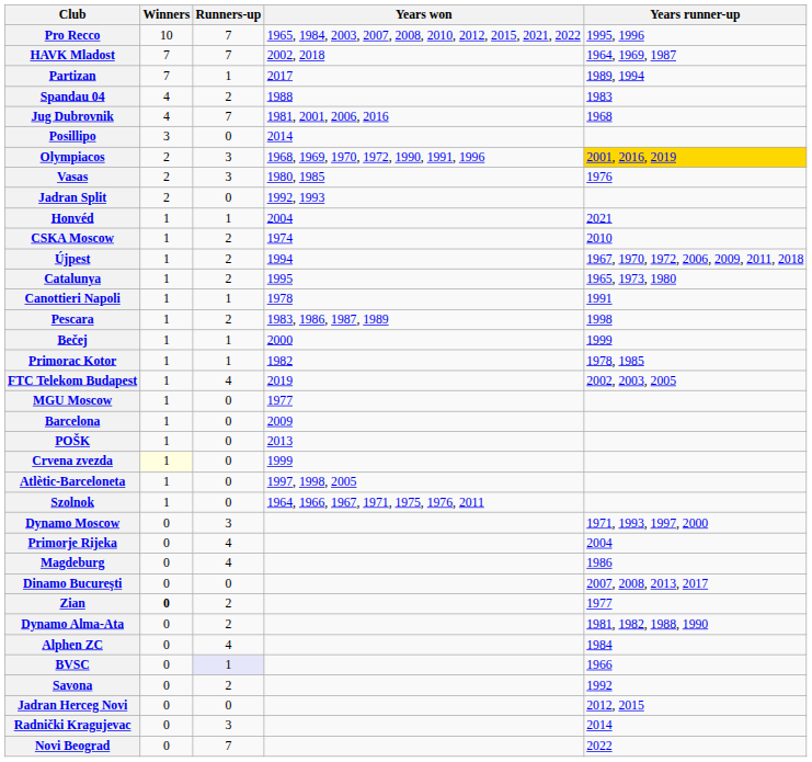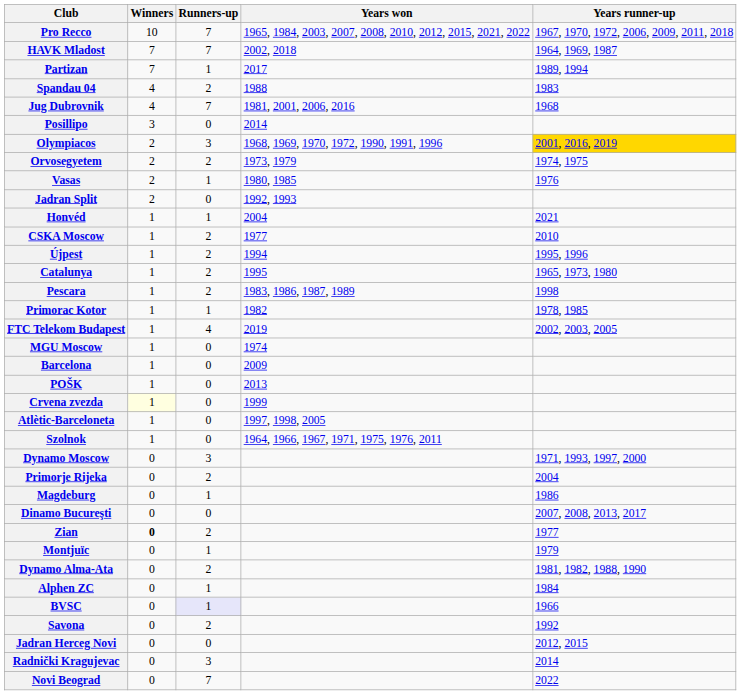 <table class="wikitable plainrowheaders sortable">
 <tr>
 <th scope=col>Club</th>
 <th scope=col>Winners</th>
 <th scope=col>Runners-up</th>
 <th scope=col>Years won</th>
 <th scope=col>Years runner-up</th>
 </tr>
 <tr>
 <th scope=row> <a href='#'>Pro Recco</a></th>
 <td style="text-align:center;">10</td>
 <td style="text-align:center;">7</td>
 <td><a href='#'>1965</a>, <a href='#'>1984</a>, <a href='#'>2003</a>, <a href='#'>2007</a>, <a href='#'>2008</a>, <a href='#'>2010</a>, <a href='#'>2012</a>, <a href='#'>2015</a>, <a href='#'>2021</a>, <a href='#'>2022</a></td>
-<td><a href='#'>1995</a>, <a href='#'>1996</a></td>
+<td><a href='#'>1967</a>, <a href='#'>1970</a>, <a href='#'>1972</a>, <a href='#'>2006</a>, <a href='#'>2009</a>, <a href='#'>2011</a>, <a href='#'>2018</a></td>
 </tr>
 <tr>
 <th scope=row> <a href='#'>HAVK Mladost</a></th>
 <td style="text-align:center;">7</td>
 <td style="text-align:center;">7</td>
 <td><a href='#'>2002</a>, <a href='#'>2018</a></td>
 <td><a href='#'>1964</a>, <a href='#'>1969</a>, <a href='#'>1987</a></td>
 </tr>
 <tr>
 <th scope=row> <a href='#'>Partizan</a></th>
 <td style="text-align:center;">7</td>
 <td style="text-align:center;">1</td>
 <td><a href='#'>2017</a></td>
 <td><a href='#'>1989</a>, <a href='#'>1994</a></td>
 </tr>
 <tr>
 <th scope=row> <a href='#'>Spandau 04</a></th>
 <td style="text-align:center;">4</td>
 <td style="text-align:center;">2</td>
 <td><a href='#'>1988</a></td>
 <td><a href='#'>1983</a></td>
 </tr>
 <tr>
 <th scope=row> <a href='#'>Jug Dubrovnik</a></th>
 <td style="text-align:center;">4</td>
 <td style="text-align:center;">7</td>
 <td><a href='#'>1981</a>, <a href='#'>2001</a>, <a href='#'>2006</a>, <a href='#'>2016</a></td>
 <td><a href='#'>1968</a></td>
 </tr>
 <tr>
 <th scope=row> <a href='#'>Posillipo</a></th>
 <td style="text-align:center;">3</td>
 <td style="text-align:center;">0</td>
 <td><a href='#'>2014</a></td>
 <td></td>
 </tr>
 <tr>
 <th scope=row> <a href='#'>Olympiacos</a></th>
 <td style="text-align:center;">2</td>
 <td style="text-align:center;">3</td>
 <td><a href='#'>1968</a>, <a href='#'>1969</a>, <a href='#'>1970</a>, <a href='#'>1972</a>, <a href='#'>1990</a>, <a href='#'>1991</a>, <a href='#'>1996</a></td>
 <td style="background: gold;"><a href='#'>2001</a>, <a href='#'>2016</a>, <a href='#'>2019</a></td>
 </tr>
 <tr>
+<th scope=row> <a href='#'>Orvosegyetem</a></th>
+<td style="text-align:center;">2</td>
+<td style="text-align:center;">2</td>
+<td><a href='#'>1973</a>, <a href='#'>1979</a></td>
+<td><a href='#'>1974</a>, <a href='#'>1975</a></td>
+</tr>
+<tr>
 <th scope=row> <a href='#'>Vasas</a></th>
 <td style="text-align:center;">2</td>
-<td style="text-align:center;">3</td>
+<td style="text-align:center;">1</td>
 <td><a href='#'>1980</a>, <a href='#'>1985</a></td>
 <td><a href='#'>1976</a></td>
 </tr>
 <tr>
 <th scope=row> <a href='#'>Jadran Split</a></th>
 <td style="text-align:center;">2</td>
 <td style="text-align:center;">0</td>
 <td><a href='#'>1992</a>, <a href='#'>1993</a></td>
 <td></td>
 </tr>
 <tr>
 <th scope=row> <a href='#'>Honvéd</a></th>
 <td style="text-align:center;">1</td>
 <td style="text-align:center;">1</td>
 <td><a href='#'>2004</a></td>
 <td><a href='#'>2021</a></td>
 </tr>
 <tr>
 <th scope=row> <a href='#'>CSKA Moscow</a></th>
 <td style="text-align:center;">1</td>
 <td style="text-align:center;">2</td>
-<td><a href='#'>1974</a></td>
+<td><a href='#'>1977</a></td>
 <td><a href='#'>2010</a></td>
 </tr>
 <tr>
 <th scope=row> <a href='#'>Újpest</a></th>
 <td style="text-align:center;">1</td>
 <td style="text-align:center;">2</td>
 <td><a href='#'>1994</a></td>
-<td><a href='#'>1967</a>, <a href='#'>1970</a>, <a href='#'>1972</a>, <a href='#'>2006</a>, <a href='#'>2009</a>, <a href='#'>2011</a>, <a href='#'>2018</a></td>
+<td><a href='#'>1995</a>, <a href='#'>1996</a></td>
 </tr>
 <tr>
 <th scope=row> <a href='#'>Catalunya</a></th>
 <td style="text-align:center;">1</td>
 <td style="text-align:center;">2</td>
 <td><a href='#'>1995</a></td>
 <td><a href='#'>1965</a>, <a href='#'>1973</a>, <a href='#'>1980</a></td>
 </tr>
 <tr>
-<th scope=row> <a href='#'>Canottieri Napoli</a></th>
-<td style="text-align:center;">1</td>
-<td style="text-align:center;">1</td>
-<td><a href='#'>1978</a></td>
-<td><a href='#'>1991</a></td>
-</tr>
-<tr>
 <th scope=row> <a href='#'>Pescara</a></th>
 <td style="text-align:center;">1</td>
 <td style="text-align:center;">2</td>
 <td><a href='#'>1983</a>, <a href='#'>1986</a>, <a href='#'>1987</a>, <a href='#'>1989</a></td>
 <td><a href='#'>1998</a></td>
-</tr>
-<tr>
-<th scope=row> <a href='#'>Bečej</a></th>
-<td style="text-align:center;">1</td>
-<td style="text-align:center;">1</td>
-<td><a href='#'>2000</a></td>
-<td><a href='#'>1999</a></td>
 </tr>
 <tr>
 <th scope=row> <a href='#'>Primorac Kotor</a></th>
 <td style="text-align:center;">1</td>
 <td style="text-align:center;">1</td>
 <td><a href='#'>1982</a></td>
 <td><a href='#'>1978</a>, <a href='#'>1985</a></td>
 </tr>
 <tr>
 <th scope=row> <a href='#'>FTC Telekom Budapest</a></th>
 <td style="text-align:center;">1</td>
 <td style="text-align:center;">4</td>
 <td><a href='#'>2019</a></td>
 <td><a href='#'>2002</a>, <a href='#'>2003</a>, <a href='#'>2005</a></td>
 </tr>
 <tr>
 <th scope=row> <a href='#'>MGU Moscow</a></th>
 <td style="text-align:center;">1</td>
 <td style="text-align:center;">0</td>
-<td><a href='#'>1977</a></td>
+<td><a href='#'>1974</a></td>
 <td></td>
 </tr>
 <tr>
 <th scope=row> <a href='#'>Barcelona</a></th>
 <td style="text-align:center;">1</td>
 <td style="text-align:center;">0</td>
 <td><a href='#'>2009</a></td>
 <td></td>
 </tr>
 <tr>
 <th scope=row> <a href='#'>POŠK</a></th>
 <td style="text-align:center;">1</td>
 <td style="text-align:center;">0</td>
 <td><a href='#'>2013</a></td>
 <td></td>
 </tr>
 <tr>
 <th scope=row> <a href='#'>Crvena zvezda</a></th>
 <td style="background: lightyellow; text-align:center;">1</td>
 <td style="text-align:center;">0</td>
 <td><a href='#'>1999</a></td>
 <td></td>
 </tr>
 <tr>
 <th scope=row> <a href='#'>Atlètic-Barceloneta</a></th>
 <td style="text-align:center;">1</td>
 <td style="text-align:center;">0</td>
 <td><a href='#'>1997</a>, <a href='#'>1998</a>, <a href='#'>2005</a></td>
 <td></td>
 </tr>
 <tr>
 <th scope=row> <a href='#'>Szolnok</a></th>
 <td style="text-align:center;">1</td>
 <td style="text-align:center;">0</td>
 <td><a href='#'>1964</a>, <a href='#'>1966</a>, <a href='#'>1967</a>, <a href='#'>1971</a>, <a href='#'>1975</a>, <a href='#'>1976</a>, <a href='#'>2011</a></td>
 <td></td>
 </tr>
 <tr>
 <th scope=row> <a href='#'>Dynamo Moscow</a></th>
 <td style="text-align:center;">0</td>
 <td style="text-align:center;">3</td>
 <td></td>
 <td><a href='#'>1971</a>, <a href='#'>1993</a>, <a href='#'>1997</a>, <a href='#'>2000</a></td>
 </tr>
 <tr>
 <th scope=row> <a href='#'>Primorje Rijeka</a></th>
 <td style="text-align:center;">0</td>
-<td style="text-align:center;">4</td>
+<td style="text-align:center;">2</td>
 <td></td>
 <td><a href='#'>2004</a></td>
 </tr>
 <tr>
 <th scope=row> <a href='#'>Magdeburg</a></th>
 <td style="text-align:center;">0</td>
-<td style="text-align:center;">4</td>
+<td style="text-align:center;">1</td>
 <td></td>
 <td><a href='#'>1986</a></td>
 </tr>
 <tr>
 <th scope=row> <a href='#'>Dinamo Bucureşti</a></th>
 <td style="text-align:center;">0</td>
 <td style="text-align:center;">0</td>
 <td></td>
 <td><a href='#'>2007</a>, <a href='#'>2008</a>, <a href='#'>2013</a>, <a href='#'>2017</a></td>
 </tr>
 <tr>
 <th scope=row> <a href='#'>Zian</a></th>
 <td style="text-align:center;"><strong>0</strong></td>
 <td style="text-align:center;">2</td>
 <td></td>
 <td><a href='#'>1977</a></td>
 </tr>
 <tr>
+<th scope=row> <a href='#'>Montjuïc</a></th>
+<td style="text-align:center;">0</td>
+<td style="text-align:center;">1</td>
+<td></td>
+<td><a href='#'>1979</a></td>
+</tr>
+<tr>
 <th scope=row> <a href='#'>Dynamo Alma-Ata</a></th>
 <td style="text-align:center;">0</td>
 <td style="text-align:center;">2</td>
 <td></td>
 <td><a href='#'>1981</a>, <a href='#'>1982</a>, <a href='#'>1988</a>, <a href='#'>1990</a></td>
 </tr>
 <tr>
 <th scope=row> <a href='#'>Alphen ZC</a></th>
 <td style="text-align:center;">0</td>
-<td style="text-align:center;">4</td>
+<td style="text-align:center;">1</td>
 <td></td>
 <td><a href='#'>1984</a></td>
 </tr>
 <tr>
 <th scope=row> <a href='#'>BVSC</a></th>
 <td style="text-align:center;">0</td>
 <td style="background: lavender; text-align:center;">1</td>
 <td></td>
 <td><a href='#'>1966</a></td>
 </tr>
 <tr>
 <th scope=row> <a href='#'>Savona</a></th>
 <td style="text-align:center;">0</td>
 <td style="text-align:center;">2</td>
 <td></td>
 <td><a href='#'>1992</a></td>
 </tr>
 <tr>
 <th scope=row> <a href='#'>Jadran Herceg Novi</a></th>
 <td style="text-align:center;">0</td>
 <td style="text-align:center;">0</td>
 <td></td>
 <td><a href='#'>2012</a>, <a href='#'>2015</a></td>
 </tr>
 <tr>
 <th scope=row> <a href='#'>Radnički Kragujevac</a></th>
 <td style="text-align:center;">0</td>
 <td style="text-align:center;">3</td>
 <td></td>
 <td><a href='#'>2014</a></td>
 </tr>
 <tr>
 <th scope=row> <a href='#'>Novi Beograd</a></th>
 <td style="text-align:center;">0</td>
 <td style="text-align:center;">7</td>
 <td></td>
 <td><a href='#'>2022</a></td>
 </tr>
 </table>
